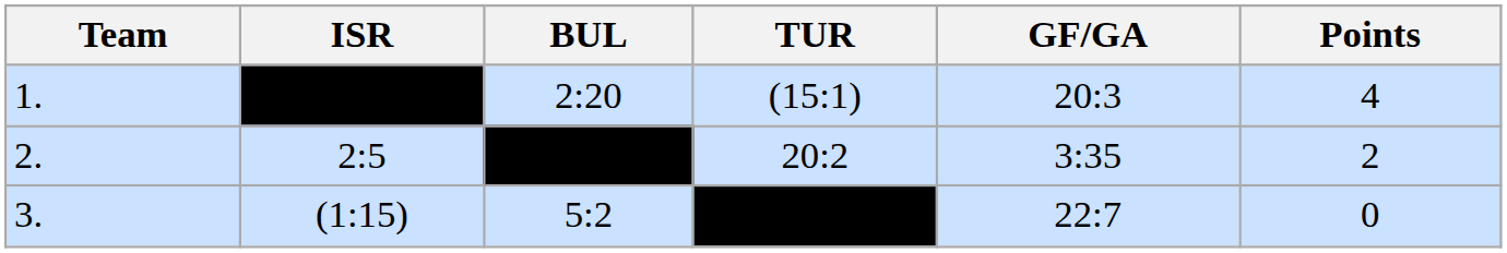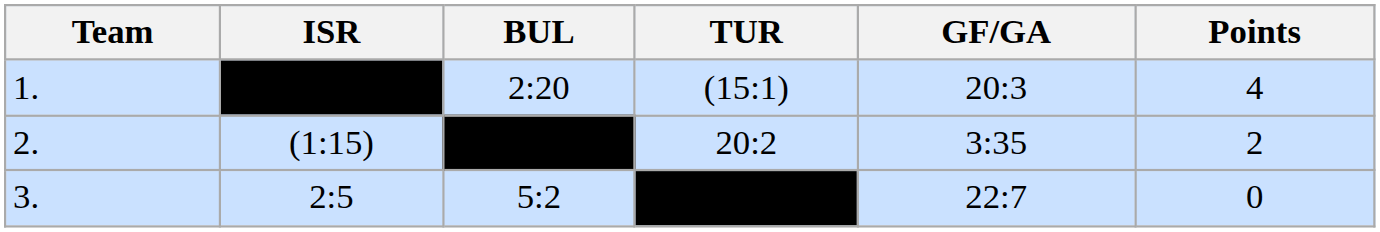 <table class="wikitable" bgcolor="#EFEFFF" width="50%">
 <tr bgcolor="#BCD2EE">
 <th>Team</th>
 <th>ISR</th>
 <th>BUL</th>
 <th>TUR</th>
 <th>GF/GA</th>
 <th>Points</th>
 </tr>
 <tr bgcolor="#CAE1FF" align="center">
 <td align="left">1. </td>
 <td style="background:#000000;"></td>
 <td>2:20</td>
 <td>(15:1)</td>
 <td>20:3</td>
 <td>4</td>
 </tr>
 <tr bgcolor="#CAE1FF" align="center">
 <td align="left">2. </td>
-<td>2:5</td>
+<td>(1:15)</td>
 <td style="background:#000000;"></td>
 <td>20:2</td>
 <td>3:35</td>
 <td>2</td>
 </tr>
 <tr bgcolor="#CAE1FF" align="center">
 <td align="left">3. </td>
-<td>(1:15)</td>
+<td>2:5</td>
 <td>5:2</td>
 <td style="background:#000000;"></td>
 <td>22:7</td>
 <td>0</td>
 </tr>
 </table>
